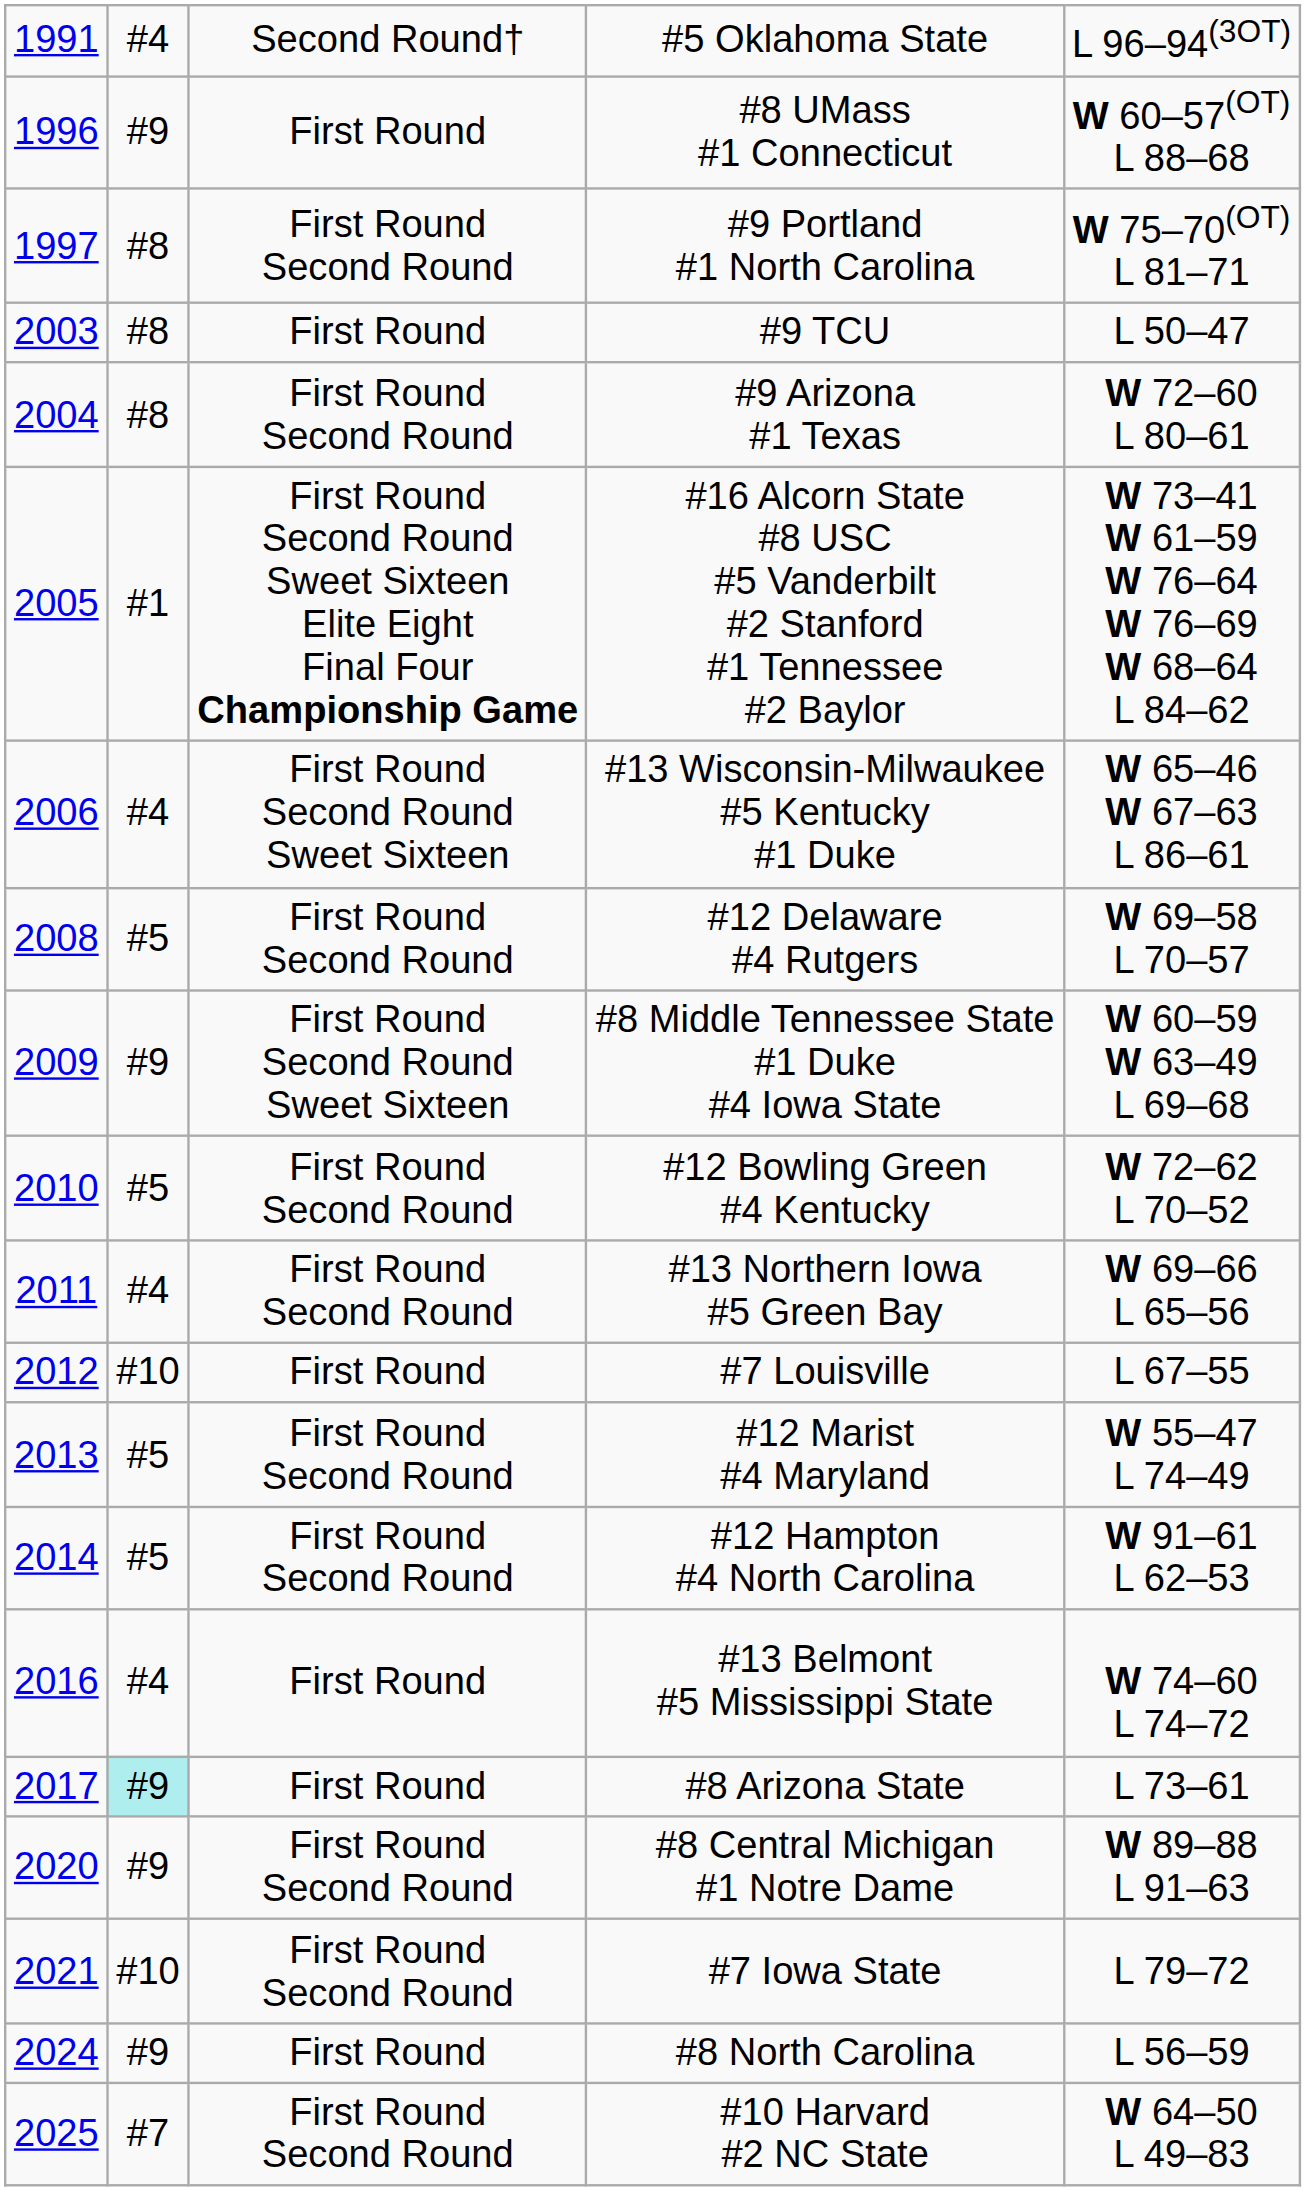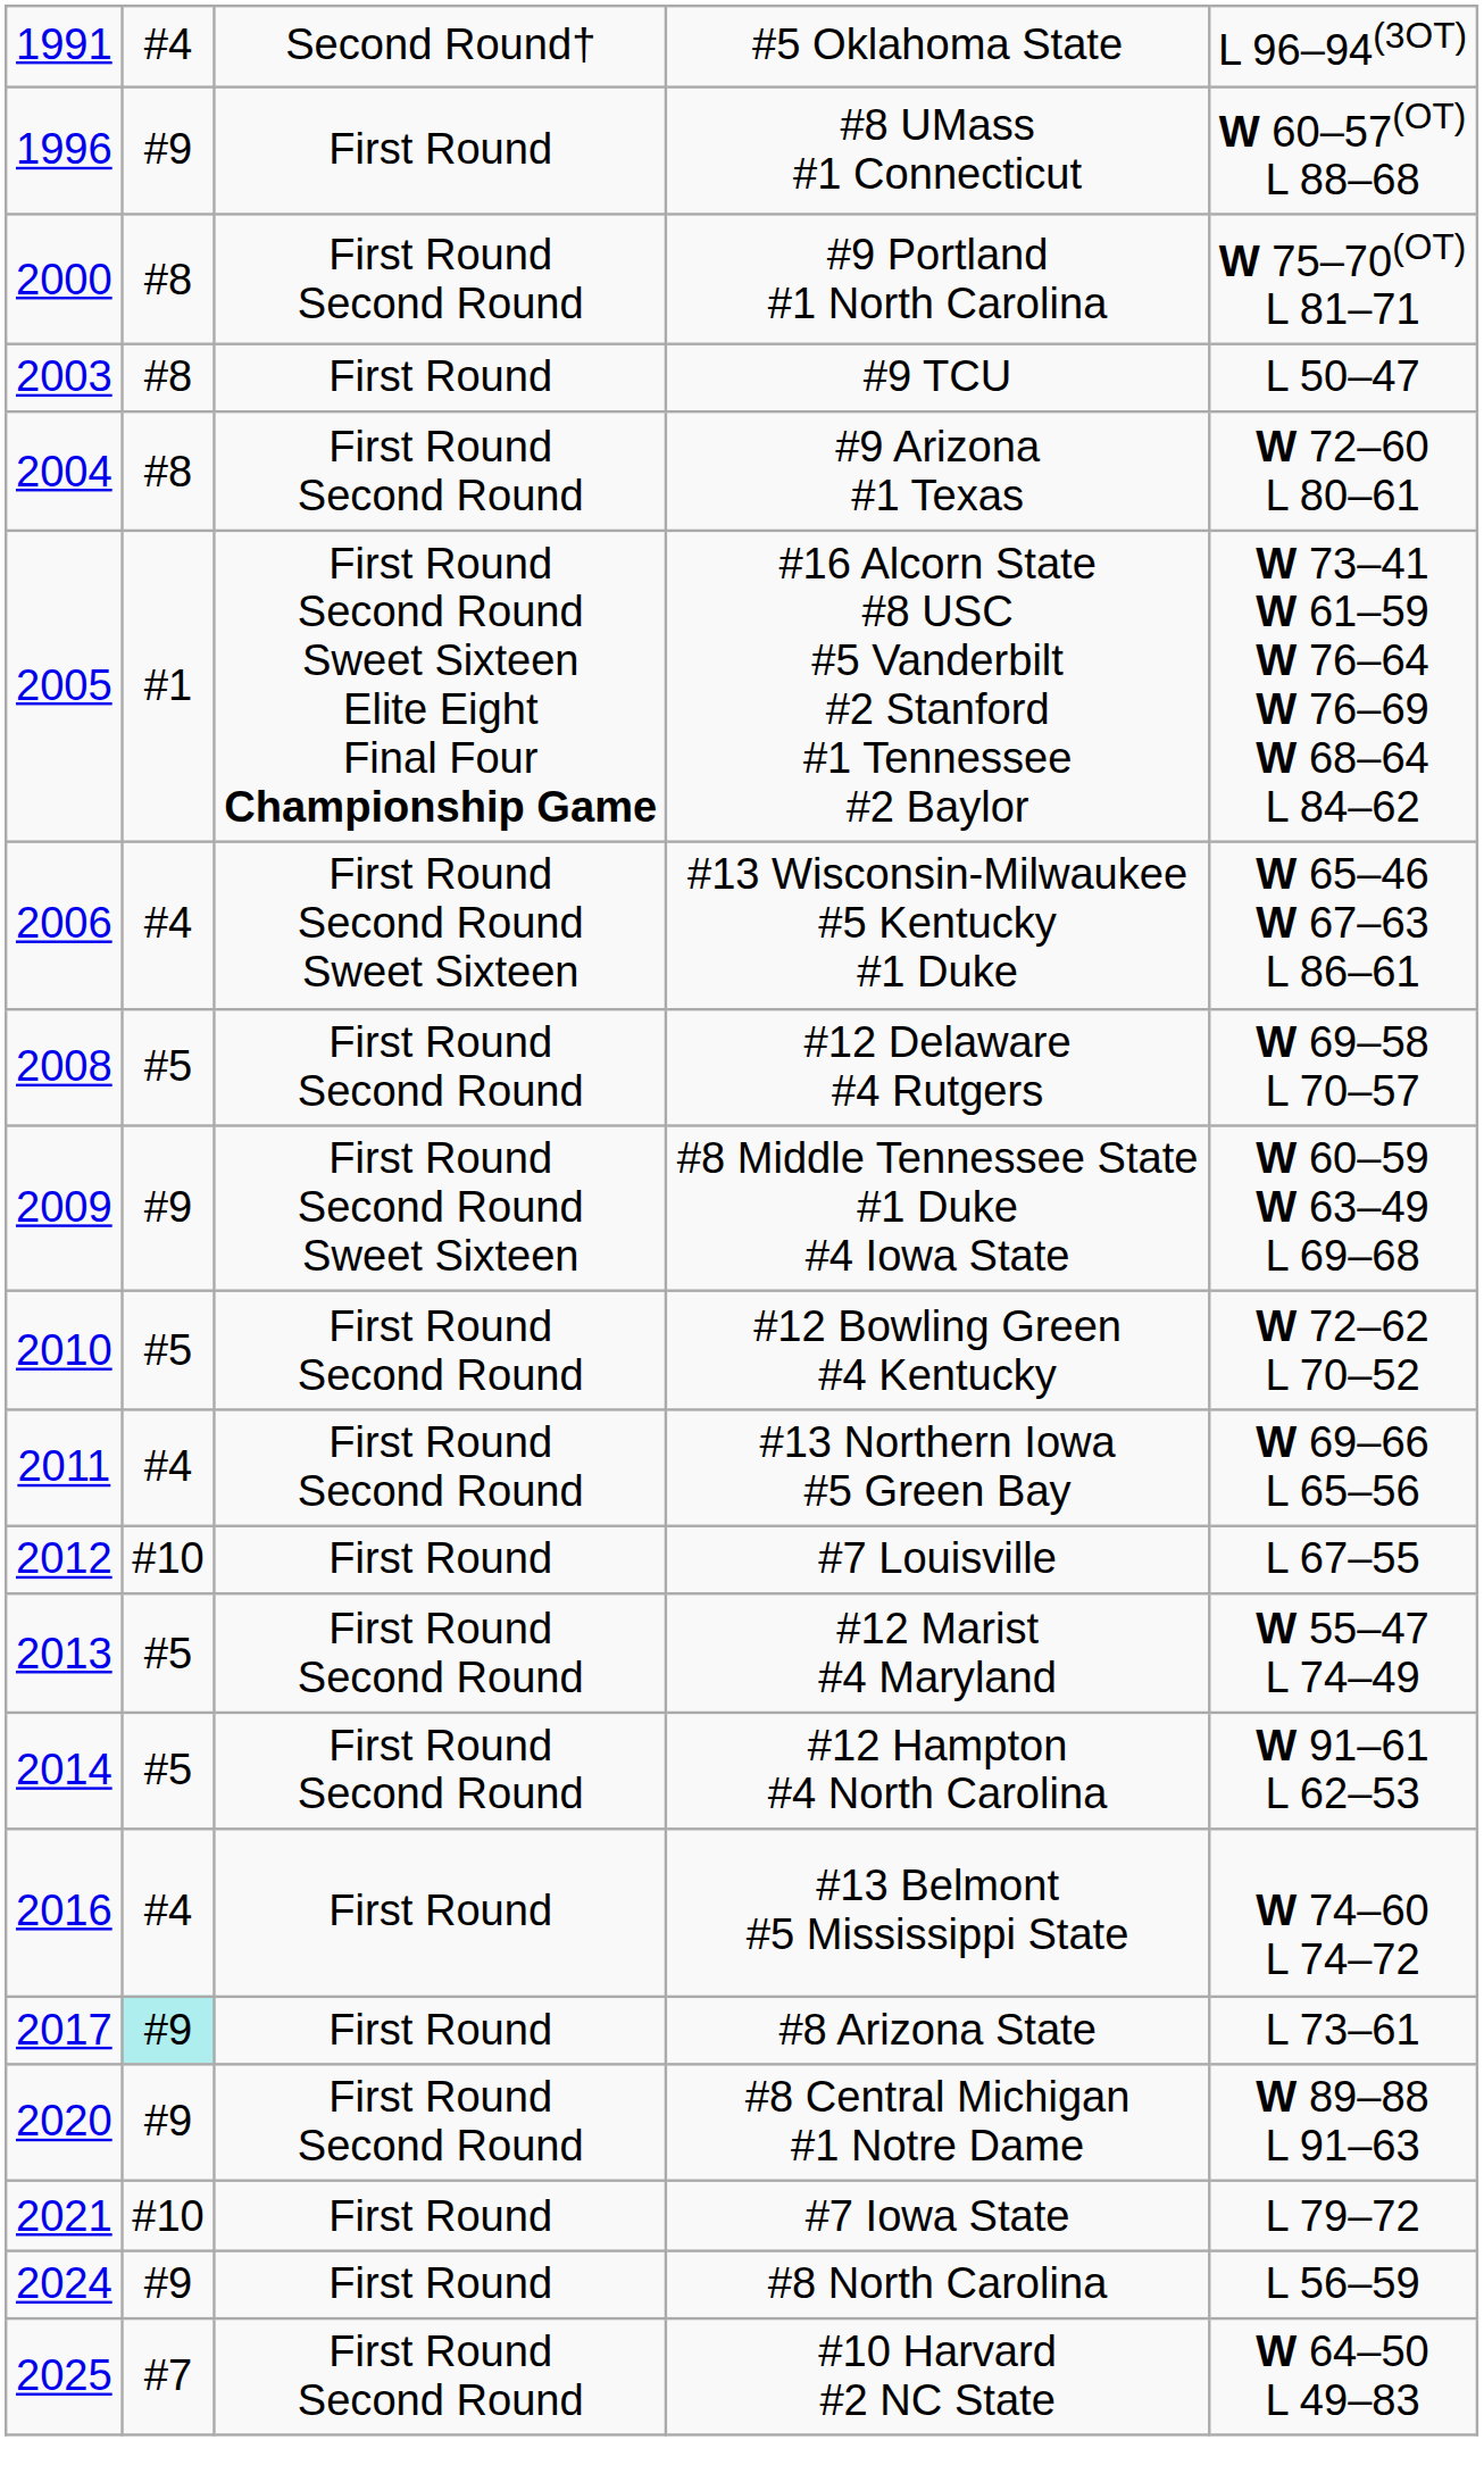 <table class="wikitable">
 <tr align="center">
 <td><a href='#'>1991</a></td>
 <td>#4</td>
 <td>Second Round†</td>
 <td>#5 Oklahoma State</td>
 <td>L 96–94<sup>(3OT)</sup></td>
 </tr>
 <tr align="center">
 <td><a href='#'>1996</a></td>
 <td>#9</td>
 <td>First Round</td>
 <td>#8 UMass<br>#1 Connecticut</td>
 <td><strong>W</strong> 60–57<sup>(OT)</sup><br>L 88–68</td>
 </tr>
 <tr align="center">
-<td><a href='#'>1997</a></td>
+<td><a href='#'>2000</a></td>
 <td>#8</td>
 <td>First Round<br>Second Round</td>
 <td>#9 Portland<br>#1 North Carolina</td>
 <td><strong>W</strong> 75–70<sup>(OT)</sup><br> L 81–71</td>
 </tr>
 <tr align="center">
 <td><a href='#'>2003</a></td>
 <td>#8</td>
 <td>First Round</td>
 <td>#9 TCU</td>
 <td>L 50–47</td>
 </tr>
 <tr align="center">
 <td><a href='#'>2004</a></td>
 <td>#8</td>
 <td>First Round<br>Second Round</td>
 <td>#9 Arizona<br>#1 Texas</td>
 <td><strong>W</strong> 72–60<br>L 80–61</td>
 </tr>
 <tr align="center">
 <td><a href='#'>2005</a></td>
 <td>#1</td>
 <td>First Round<br>Second Round<br>Sweet Sixteen<br>Elite Eight<br>Final Four<br><strong>Championship Game</strong></td>
 <td>#16 Alcorn State<br>#8 USC<br>#5 Vanderbilt<br>#2 Stanford<br>#1 Tennessee<br>#2 Baylor</td>
 <td><strong>W</strong> 73–41<br><strong>W</strong> 61–59<br><strong>W</strong> 76–64<br><strong>W</strong> 76–69<br><strong>W</strong> 68–64<br>L 84–62</td>
 </tr>
 <tr align="center">
 <td><a href='#'>2006</a></td>
 <td>#4</td>
 <td>First Round<br>Second Round<br>Sweet Sixteen</td>
 <td>#13 Wisconsin-Milwaukee<br>#5 Kentucky<br>#1 Duke</td>
 <td><strong>W</strong> 65–46<br><strong>W</strong> 67–63<br>L 86–61</td>
 </tr>
 <tr align="center">
 <td><a href='#'>2008</a></td>
 <td>#5</td>
 <td>First Round<br>Second Round</td>
 <td>#12 Delaware<br>#4 Rutgers</td>
 <td><strong>W</strong> 69–58 <br>L 70–57</td>
 </tr>
 <tr align="center">
 <td><a href='#'>2009</a></td>
 <td>#9</td>
 <td>First Round<br>Second Round<br>Sweet Sixteen</td>
 <td>#8 Middle Tennessee State<br>#1 Duke<br>#4 Iowa State</td>
 <td><strong>W</strong> 60–59<br><strong>W</strong> 63–49<br>L 69–68</td>
 </tr>
 <tr align="center">
 <td><a href='#'>2010</a></td>
 <td>#5</td>
 <td>First Round<br>Second Round</td>
 <td>#12 Bowling Green<br>#4 Kentucky</td>
 <td><strong>W</strong> 72–62 <br> L 70–52</td>
 </tr>
 <tr align="center">
 <td><a href='#'>2011</a></td>
 <td>#4</td>
 <td>First Round<br>Second Round</td>
 <td>#13 Northern Iowa<br>#5 Green Bay</td>
 <td><strong>W</strong> 69–66<br>L 65–56</td>
 </tr>
 <tr align="center">
 <td><a href='#'>2012</a></td>
 <td>#10</td>
 <td>First Round</td>
 <td>#7 Louisville</td>
 <td>L 67–55</td>
 </tr>
 <tr align="center">
 <td><a href='#'>2013</a></td>
 <td>#5</td>
 <td>First Round<br>Second Round</td>
 <td>#12 Marist<br>#4 Maryland</td>
 <td><strong>W</strong> 55–47 <br> L 74–49</td>
 </tr>
 <tr align="center">
 <td><a href='#'>2014</a></td>
 <td>#5</td>
 <td>First Round<br>Second Round</td>
 <td>#12 Hampton<br>#4 North Carolina</td>
 <td><strong>W</strong> 91–61<br>L 62–53</td>
 </tr>
 <tr align="center">
 <td><a href='#'>2016</a></td>
 <td>#4</td>
 <td>First Round</td>
 <td>#13 Belmont<br>#5 Mississippi State</td>
 <td><br><strong>W</strong> 74–60<br>L 74–72</td>
 </tr>
 <tr align="center">
 <td><a href='#'>2017</a></td>
 <td style="background: paleturquoise;">#9</td>
 <td>First Round <br></td>
 <td>#8 Arizona State</td>
 <td>L 73–61</td>
 </tr>
 <tr align="center">
 <td><a href='#'>2020</a></td>
 <td>#9</td>
 <td>First Round<br>Second Round</td>
 <td>#8 Central Michigan<br>#1 Notre Dame</td>
 <td><strong>W</strong> 89–88<br>L 91–63</td>
 </tr>
 <tr align="center">
 <td><a href='#'>2021</a></td>
 <td>#10</td>
-<td>First Round<br>Second Round</td>
+<td>First Round</td>
 <td>#7 Iowa State</td>
 <td>L 79–72</td>
 </tr>
 <tr align="center">
 <td><a href='#'>2024</a></td>
 <td>#9</td>
 <td>First Round</td>
 <td>#8 North Carolina</td>
 <td>L 56–59</td>
 </tr>
 <tr align="center">
 <td><a href='#'>2025</a></td>
 <td>#7</td>
 <td>First Round<br> Second Round</td>
 <td>#10 Harvard<br> #2 NC State</td>
 <td><strong>W</strong> 64–50<br> L 49–83</td>
 </tr>
 </table>
